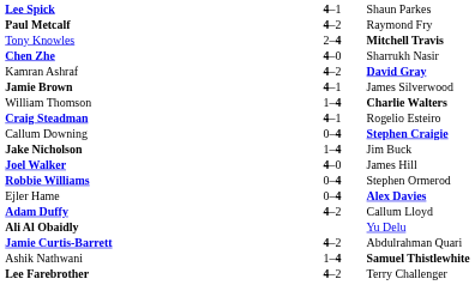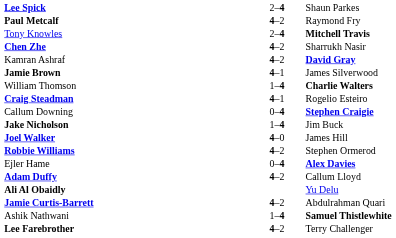 <table width="100%" cellspacing="1">
 <tr>
 <th width=45%></th>
 <th width=10%></th>
 <th width=45%></th>
 </tr>
 <tr>
 <td> <strong><a href='#'>Lee Spick</a></strong></td>
-<td align="center"><strong>4</strong>–1</td>
+<td align="center">2–<strong>4</strong></td>
 <td> Shaun Parkes</td>
 </tr>
 <tr>
 <td> <strong>Paul Metcalf</strong></td>
 <td align="center"><strong>4</strong>–2</td>
 <td> Raymond Fry</td>
 </tr>
 <tr>
 <td> <a href='#'>Tony Knowles</a></td>
 <td align="center">2–<strong>4</strong></td>
 <td> <strong>Mitchell Travis</strong></td>
 </tr>
 <tr>
 <td> <strong><a href='#'>Chen Zhe</a></strong></td>
-<td align="center"><strong>4</strong>–0</td>
+<td align="center"><strong>4</strong>–2</td>
 <td> Sharrukh Nasir</td>
 </tr>
 <tr>
 <td> Kamran Ashraf</td>
 <td align="center"><strong>4</strong>–2</td>
 <td> <strong><a href='#'>David Gray</a></strong></td>
 </tr>
 <tr>
 <td> <strong>Jamie Brown</strong></td>
 <td align="center"><strong>4</strong>–1</td>
 <td> James Silverwood</td>
 </tr>
 <tr>
 <td> William Thomson</td>
 <td align="center">1–<strong>4</strong></td>
 <td> <strong>Charlie Walters</strong></td>
 </tr>
 <tr>
 <td> <strong><a href='#'>Craig Steadman</a></strong></td>
 <td align="center"><strong>4</strong>–1</td>
 <td> Rogelio Esteiro</td>
 </tr>
 <tr>
 <td> Callum Downing</td>
 <td align="center">0–<strong>4</strong></td>
 <td> <strong><a href='#'>Stephen Craigie</a></strong></td>
 </tr>
 <tr>
 <td> <strong>Jake Nicholson</strong></td>
 <td align="center">1–<strong>4</strong></td>
 <td> Jim Buck</td>
 </tr>
 <tr>
 <td> <strong><a href='#'>Joel Walker</a></strong></td>
 <td align="center"><strong>4</strong>–0</td>
 <td> James Hill</td>
 </tr>
 <tr>
 <td> <strong><a href='#'>Robbie Williams</a></strong></td>
-<td align="center">0–<strong>4</strong></td>
+<td align="center"><strong>4</strong>–2</td>
 <td> Stephen Ormerod</td>
 </tr>
 <tr>
 <td> Ejler Hame</td>
 <td align="center">0–<strong>4</strong></td>
 <td> <strong><a href='#'>Alex Davies</a></strong></td>
 </tr>
 <tr>
 <td> <strong><a href='#'>Adam Duffy</a></strong></td>
 <td align="center"><strong>4</strong>–2</td>
 <td> Callum Lloyd</td>
 </tr>
 <tr>
 <td> <strong>Ali Al Obaidly</strong></td>
 <td align="center"></td>
 <td> <a href='#'>Yu Delu</a></td>
 </tr>
 <tr>
 <td> <strong><a href='#'>Jamie Curtis-Barrett</a></strong></td>
 <td align="center"><strong>4</strong>–2</td>
 <td> Abdulrahman Quari</td>
 </tr>
 <tr>
 <td> Ashik Nathwani</td>
 <td align="center">1–<strong>4</strong></td>
 <td> <strong>Samuel Thistlewhite</strong></td>
 </tr>
 <tr>
 <td> <strong>Lee Farebrother</strong></td>
 <td align="center"><strong>4</strong>–2</td>
 <td> Terry Challenger</td>
 </tr>
 </table>
